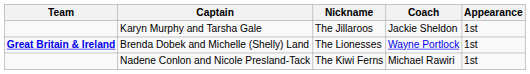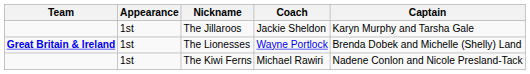 <table class="wikitable sortable">
 <tr>
 <th>Team</th>
-<th>Captain</th>
+<th>Appearance</th>
 <th>Nickname</th>
 <th>Coach</th>
-<th>Appearance</th>
+<th>Captain</th>
 </tr>
 <tr>
 <td></td>
-<td>Karyn Murphy and Tarsha Gale</td>
+<td>1st</td>
 <td>The Jillaroos</td>
 <td>Jackie Sheldon</td>
-<td>1st</td>
+<td>Karyn Murphy and Tarsha Gale</td>
 </tr>
 <tr>
 <td><strong> <a href='#'>Great Britain & Ireland</a></strong></td>
-<td>Brenda Dobek and Michelle (Shelly) Land</td>
+<td>1st</td>
 <td>The Lionesses</td>
 <td><a href='#'>Wayne Portlock</a></td>
-<td>1st</td>
+<td>Brenda Dobek and Michelle (Shelly) Land</td>
 </tr>
 <tr>
 <td></td>
-<td>Nadene Conlon and Nicole Presland-Tack</td>
+<td>1st</td>
 <td>The Kiwi Ferns</td>
 <td>Michael Rawiri</td>
-<td>1st</td>
+<td>Nadene Conlon and Nicole Presland-Tack</td>
 </tr>
 </table>
